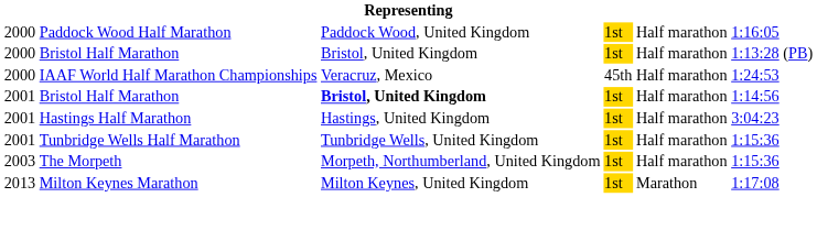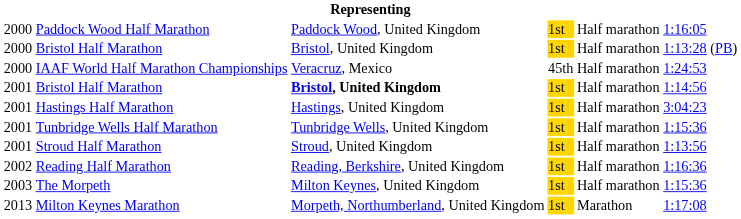 <table>
 <tr>
 <th colspan="6">Representing </th>
 </tr>
 <tr>
 <td>2000</td>
 <td><a href='#'>Paddock Wood Half Marathon</a></td>
 <td><a href='#'>Paddock Wood</a>, United Kingdom</td>
 <td bgcolor=gold>1st</td>
 <td>Half marathon</td>
 <td><a href='#'>1:16:05</a></td>
 </tr>
 <tr>
 <td>2000</td>
 <td><a href='#'>Bristol Half Marathon</a></td>
 <td><a href='#'>Bristol</a>, United Kingdom</td>
 <td bgcolor=gold>1st</td>
 <td>Half marathon</td>
 <td><a href='#'>1:13:28</a> (<a href='#'>PB</a>)</td>
 </tr>
 <tr>
 <td>2000</td>
 <td><a href='#'>IAAF World Half Marathon Championships</a></td>
 <td><a href='#'>Veracruz</a>, Mexico</td>
 <td>45th</td>
 <td>Half marathon</td>
 <td><a href='#'>1:24:53</a></td>
 </tr>
 <tr>
 <td>2001</td>
 <td><a href='#'>Bristol Half Marathon</a></td>
 <td><strong><a href='#'>Bristol</a>, United Kingdom</strong></td>
 <td bgcolor=gold>1st</td>
 <td>Half marathon</td>
 <td><a href='#'>1:14:56</a></td>
 </tr>
 <tr>
 <td>2001</td>
 <td><a href='#'>Hastings Half Marathon</a></td>
 <td><a href='#'>Hastings</a>, United Kingdom</td>
 <td bgcolor=gold>1st</td>
 <td>Half marathon</td>
 <td><a href='#'>3:04:23</a></td>
 </tr>
 <tr>
 <td>2001</td>
 <td><a href='#'>Tunbridge Wells Half Marathon</a></td>
 <td><a href='#'>Tunbridge Wells</a>, United Kingdom</td>
 <td bgcolor=gold>1st</td>
 <td>Half marathon</td>
 <td><a href='#'>1:15:36</a></td>
 </tr>
 <tr>
+<td>2001</td>
+<td><a href='#'>Stroud Half Marathon</a></td>
+<td><a href='#'>Stroud</a>, United Kingdom</td>
+<td bgcolor=gold>1st</td>
+<td>Half marathon</td>
+<td><a href='#'>1:13:56</a></td>
+</tr>
+<tr>
+<td>2002</td>
+<td><a href='#'>Reading Half Marathon</a></td>
+<td><a href='#'>Reading, Berkshire</a>, United Kingdom</td>
+<td bgcolor=gold>1st</td>
+<td>Half marathon</td>
+<td><a href='#'>1:16:36</a></td>
+</tr>
+<tr>
 <td>2003</td>
 <td><a href='#'>The Morpeth</a></td>
-<td><a href='#'>Morpeth, Northumberland</a>, United Kingdom</td>
+<td><a href='#'>Milton Keynes</a>, United Kingdom</td>
 <td bgcolor=gold>1st</td>
 <td>Half marathon</td>
 <td><a href='#'>1:15:36</a></td>
 </tr>
 <tr>
 <td>2013</td>
 <td><a href='#'>Milton Keynes Marathon</a></td>
-<td><a href='#'>Milton Keynes</a>, United Kingdom</td>
+<td><a href='#'>Morpeth, Northumberland</a>, United Kingdom</td>
 <td bgcolor=gold>1st</td>
 <td>Marathon</td>
 <td><a href='#'>1:17:08</a></td>
 </tr>
 </table>
